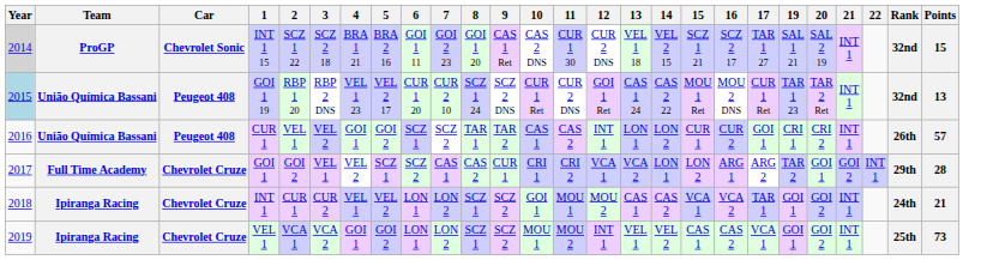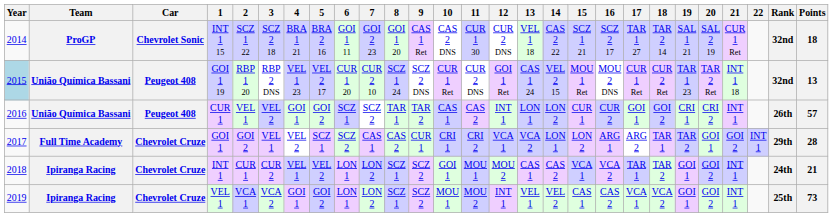 <table class="wikitable" style="text-align:center; font-size:85%">
 <tr>
 <th>Year</th>
 <th>Team</th>
 <th>Car</th>
 <th>1</th>
 <th>2</th>
 <th>3</th>
 <th>4</th>
 <th>5</th>
 <th>6</th>
 <th>7</th>
 <th>8</th>
 <th>9</th>
 <th>10</th>
 <th>11</th>
 <th>12</th>
 <th>13</th>
 <th>14</th>
 <th>15</th>
 <th>16</th>
 <th>17</th>
+<th>18</th>
 <th>19</th>
 <th>20</th>
 <th>21</th>
 <th>22</th>
 <th>Rank</th>
 <th>Points</th>
 </tr>
 <tr>
-<td style="background: lightgrey;"><a href='#'>2014</a></td>
+<td><a href='#'>2014</a></td>
 <th><a href='#'>ProGP</a></th>
 <th><a href='#'>Chevrolet Sonic</a></th>
 <td style="background:#CFCFFF;"><a href='#'>INT<br>1</a><br><small>15</small></td>
 <td style="background:#CFCFFF;"><a href='#'>SCZ<br>1</a><br><small>22</small></td>
 <td style="background:#CFCFFF;"><a href='#'>SCZ<br>2</a><br><small>18</small></td>
 <td style="background:#CFCFFF;"><a href='#'>BRA<br>1</a><br><small>21</small></td>
 <td style="background:#CFCFFF;"><a href='#'>BRA<br>2</a><br><small>16</small></td>
 <td style="background:#DFFFDF;"><a href='#'>GOI<br>1</a><br><small>11</small></td>
 <td style="background:#CFCFFF;"><a href='#'>GOI<br>2</a><br><small>23</small></td>
 <td style="background:#DFFFDF;"><a href='#'>GOI<br>1</a><br><small>20</small></td>
 <td style="background:#EFCFFF;"><a href='#'>CAS<br>1</a><br><small>Ret</small></td>
 <td style="background:#FFFFFF;"><a href='#'>CAS<br>2</a><br><small>DNS</small></td>
 <td style="background:#CFCFFF;"><a href='#'>CUR<br>1</a><br><small>30</small></td>
 <td style="background:#FFFFFF;"><a href='#'>CUR<br>2</a><br><small>DNS</small></td>
 <td style="background:#DFFFDF;"><a href='#'>VEL<br>1</a><br><small>18</small></td>
-<td style="background:#CFCFFF;"><a href='#'>VEL<br>2</a><br><small>15</small></td>
+<td style="background:#CFCFFF;"><a href='#'>CAS<br>2</a><br><small>22</small></td>
 <td style="background:#CFCFFF;"><a href='#'>SCZ<br>1</a><br><small>21</small></td>
 <td style="background:#CFCFFF;"><a href='#'>SCZ<br>2</a><br><small>17</small></td>
 <td style="background:#CFCFFF;"><a href='#'>TAR<br>1</a><br><small>27</small></td>
+<td style="background:#CFCFFF;"><a href='#'>TAR<br>2</a><br><small>14</small></td>
 <td style="background:#CFCFFF;"><a href='#'>SAL<br>1</a><br><small>21</small></td>
 <td style="background:#CFCFFF;"><a href='#'>SAL<br>2</a><br><small>19</small></td>
-<td style="background:#EFCFFF;"><a href='#'>INT<br>1</a><br></td>
+<td style="background:#EFCFFF;"><a href='#'>CUR<br>1</a><br><small>Ret</small></td>
 <td></td>
 <th>32nd</th>
-<th>15</th>
+<th>18</th>
 </tr>
 <tr>
 <td style="background: lightblue;"><a href='#'>2015</a></td>
 <th><a href='#'>União Química Bassani</a></th>
 <th><a href='#'>Peugeot 408</a></th>
 <td style="background:#CFCFFF;"><a href='#'>GOI<br>1</a><br><small>19</small></td>
 <td style="background:#DFFFDF;"><a href='#'>RBP<br>1</a><br><small>20</small></td>
 <td style="background:#FFFFFF;"><a href='#'>RBP<br>2</a><br><small>DNS</small></td>
 <td style="background:#CFCFFF;"><a href='#'>VEL<br>1</a><br><small>23</small></td>
 <td style="background:#CFCFFF;"><a href='#'>VEL<br>2</a><br><small>17</small></td>
 <td style="background:#DFFFDF;"><a href='#'>CUR<br>1</a><br><small>20</small></td>
 <td style="background:#DFFFDF;"><a href='#'>CUR<br>2</a><br><small>10</small></td>
 <td style="background:#CFCFFF;"><a href='#'>SCZ<br>1</a><br><small>24</small></td>
 <td style="background:#FFFFFF;"><a href='#'>SCZ<br>2</a><br><small>DNS</small></td>
 <td style="background:#EFCFFF;"><a href='#'>CUR<br>1</a><br><small>Ret</small></td>
 <td style="background:#FFFFFF;"><a href='#'>CUR<br>2</a><br><small>DNS</small></td>
 <td style="background:#EFCFFF;"><a href='#'>GOI<br>1</a><br><small>Ret</small></td>
 <td style="background:#CFCFFF;"><a href='#'>CAS<br>1</a><br><small>24</small></td>
-<td style="background:#CFCFFF;"><a href='#'>CAS<br>2</a><br><small>22</small></td>
+<td style="background:#CFCFFF;"><a href='#'>VEL<br>2</a><br><small>15</small></td>
 <td style="background:#EFCFFF;"><a href='#'>MOU<br>1</a><br><small>Ret</small></td>
 <td style="background:#FFFFFF;"><a href='#'>MOU<br>2</a><br><small>DNS</small></td>
 <td style="background:#EFCFFF;"><a href='#'>CUR<br>1</a><br><small>Ret</small></td>
+<td style="background:#EFCFFF;"><a href='#'>CUR<br>2</a><br><small>Ret</small></td>
 <td style="background:#CFCFFF;"><a href='#'>TAR<br>1</a><br><small>23</small></td>
 <td style="background:#EFCFFF;"><a href='#'>TAR<br>2</a><br><small>Ret</small></td>
-<td style="background:#DFFFDF;"><a href='#'>INT<br>1</a><br></td>
+<td style="background:#DFFFDF;"><a href='#'>INT<br>1</a><br><small>18</small></td>
 <td></td>
 <th>32nd</th>
 <th>13</th>
 </tr>
 <tr>
 <td><a href='#'>2016</a></td>
 <th><a href='#'>União Química Bassani</a></th>
 <th><a href='#'>Peugeot 408</a></th>
 <td style="background:#EFCFFF;"><a href='#'>CUR<br>1</a><br></td>
 <td style="background:#DFFFDF;"><a href='#'>VEL<br>1</a><br></td>
 <td style="background:#CFCFFF;"><a href='#'>VEL<br>2</a><br></td>
 <td style="background:#DFFFDF;"><a href='#'>GOI<br>1</a><br></td>
 <td style="background:#DFFFDF;"><a href='#'>GOI<br>2</a><br></td>
 <td style="background:#CFCFFF;"><a href='#'>SCZ<br>1</a><br></td>
 <td style="background:#FFFFFF;"><a href='#'>SCZ<br>2</a><br></td>
 <td style="background:#DFFFDF;"><a href='#'>TAR<br>1</a><br></td>
 <td style="background:#DFFFDF;"><a href='#'>TAR<br>2</a><br></td>
 <td style="background:#CFCFFF;"><a href='#'>CAS<br>1</a><br></td>
 <td style="background:#EFCFFF;"><a href='#'>CAS<br>2</a><br></td>
 <td style="background:#DFFFDF;"><a href='#'>INT<br>1</a><br></td>
 <td style="background:#CFCFFF;"><a href='#'>LON<br>1</a><br></td>
 <td style="background:#CFCFFF;"><a href='#'>LON<br>2</a><br></td>
 <td style="background:#EFCFFF;"><a href='#'>CUR<br>1</a><br></td>
 <td style="background:#CFCFFF;"><a href='#'>CUR<br>2</a><br></td>
 <td style="background:#DFFFDF;"><a href='#'>GOI<br>1</a><br></td>
+<td style="background:#CFCFFF;"><a href='#'>GOI<br>2</a><br></td>
 <td style="background:#DFFFDF;"><a href='#'>CRI<br>1</a><br></td>
 <td style="background:#DFFFDF;"><a href='#'>CRI<br>2</a><br></td>
 <td style="background:#EFCFFF;"><a href='#'>INT<br>1</a><br></td>
 <td></td>
 <th>26th</th>
 <th>57</th>
 </tr>
 <tr>
 <td><a href='#'>2017</a></td>
 <th><a href='#'>Full Time Academy</a></th>
 <th><a href='#'>Chevrolet Cruze</a></th>
 <td style="background:#EFCFFF;"><a href='#'>GOI<br>1</a><br></td>
 <td style="background:#EFCFFF;"><a href='#'>GOI<br>2</a><br></td>
 <td style="background:#EFCFFF;"><a href='#'>VEL<br>1</a><br></td>
 <td style="background:#FFFFFF;"><a href='#'>VEL<br>2</a><br></td>
 <td style="background:#EFCFFF;"><a href='#'>SCZ<br>1</a><br></td>
 <td style="background:#DFFFDF;"><a href='#'>SCZ<br>2</a><br></td>
 <td style="background:#EFCFFF;"><a href='#'>CAS<br>1</a><br></td>
 <td style="background:#DFFFDF;"><a href='#'>CAS<br>2</a><br></td>
 <td style="background:#DFFFDF;"><a href='#'>CUR<br>1</a><br></td>
 <td style="background:#CFCFFF;"><a href='#'>CRI<br>1</a><br></td>
 <td style="background:#CFCFFF;"><a href='#'>CRI<br>2</a><br></td>
 <td style="background:#CFCFFF;"><a href='#'>VCA<br>1</a><br></td>
 <td style="background:#CFCFFF;"><a href='#'>VCA<br>2</a><br></td>
 <td style="background:#CFCFFF;"><a href='#'>LON<br>1</a><br></td>
 <td style="background:#EFCFFF;"><a href='#'>LON<br>2</a><br></td>
 <td style="background:#EFCFFF;"><a href='#'>ARG<br>1</a><br></td>
 <td style="background:#FFFFFF;"><a href='#'>ARG<br>2</a><br></td>
+<td style="background:#EFCFFF;"><a href='#'>TAR<br>1</a><br></td>
 <td style="background:#CFCFFF;"><a href='#'>TAR<br>2</a><br></td>
 <td style="background:#DFFFDF;"><a href='#'>GOI<br>1</a><br></td>
 <td style="background:#CFCFFF;"><a href='#'>GOI<br>2</a><br></td>
 <td style="background:#CFCFFF;"><a href='#'>INT<br>1</a><br></td>
 <th>29th</th>
 <th>28</th>
 </tr>
 <tr>
 <td><a href='#'>2018</a></td>
 <th><a href='#'>Ipiranga Racing</a></th>
 <th><a href='#'>Chevrolet Cruze</a></th>
 <td style="background:#EFCFFF;"><a href='#'>INT<br>1</a><br></td>
 <td style="background:#EFCFFF;"><a href='#'>CUR<br>1</a><br></td>
 <td style="background:#EFCFFF;"><a href='#'>CUR<br>2</a><br></td>
 <td style="background:#CFCFFF;"><a href='#'>VEL<br>1</a><br></td>
 <td style="background:#CFCFFF;"><a href='#'>VEL<br>2</a><br></td>
 <td style="background:#EFCFFF;"><a href='#'>LON<br>1</a><br></td>
 <td style="background:#CFCFFF;"><a href='#'>LON<br>2</a><br></td>
 <td style="background:#CFCFFF;"><a href='#'>SCZ<br>1</a><br></td>
 <td style="background:#EFCFFF;"><a href='#'>SCZ<br>2</a><br></td>
 <td style="background:#DFFFDF;"><a href='#'>GOI<br>1</a><br></td>
 <td style="background:#CFCFFF;"><a href='#'>MOU<br>1</a><br></td>
 <td style="background:#DFFFDF;"><a href='#'>MOU<br>2</a><br></td>
 <td style="background:#EFCFFF;"><a href='#'>CAS<br>1</a><br></td>
 <td style="background:#EFCFFF;"><a href='#'>CAS<br>2</a><br></td>
 <td style="background:#CFCFFF;"><a href='#'>VCA<br>1</a><br></td>
 <td style="background:#EFCFFF;"><a href='#'>VCA<br>2</a><br></td>
 <td style="background:#CFCFFF;"><a href='#'>TAR<br>1</a><br></td>
+<td style="background:#DFFFDF;"><a href='#'>TAR<br>2</a><br></td>
 <td style="background:#EFCFFF;"><a href='#'>GOI<br>1</a><br></td>
 <td style="background:#CFCFFF;"><a href='#'>GOI<br>2</a><br></td>
 <td style="background:#CFCFFF;"><a href='#'>INT<br>1</a><br></td>
 <td></td>
 <th>24th</th>
 <th>21</th>
 </tr>
 <tr>
 <td><a href='#'>2019</a></td>
 <th><a href='#'>Ipiranga Racing</a></th>
 <th><a href='#'>Chevrolet Cruze</a></th>
 <td style="background:#DFFFDF;"><a href='#'>VEL<br>1</a><br></td>
 <td style="background:#CFCFFF;"><a href='#'>VCA<br>1</a><br></td>
 <td style="background:#DFFFDF;"><a href='#'>VCA<br>2</a><br></td>
 <td style="background:#EFCFFF;"><a href='#'>GOI<br>1</a><br></td>
 <td style="background:#CFCFFF;"><a href='#'>GOI<br>2</a><br></td>
 <td style="background:#EFCFFF;"><a href='#'>LON<br>1</a><br></td>
 <td style="background:#DFFFDF;"><a href='#'>LON<br>2</a><br></td>
 <td style="background:#CFCFFF;"><a href='#'>SCZ<br>1</a><br></td>
 <td style="background:#EFCFFF;"><a href='#'>SCZ<br>2</a><br></td>
 <td style="background:#DFFFDF;"><a href='#'>MOU<br>1</a><br></td>
 <td style="background:#CFCFFF;"><a href='#'>MOU<br>2</a><br></td>
 <td style="background:#EFCFFF;"><a href='#'>INT<br>1</a><br></td>
 <td style="background:#DFFFDF;"><a href='#'>VEL<br>1</a><br></td>
 <td style="background:#DFFFDF;"><a href='#'>VEL<br>2</a><br></td>
 <td style="background:#DFFFDF;"><a href='#'>CAS<br>1</a><br></td>
 <td style="background:#DFFFDF;"><a href='#'>CAS<br>2</a><br></td>
 <td style="background:#DFFFDF;"><a href='#'>VCA<br>1</a><br></td>
+<td style="background:#DFFFDF;"><a href='#'>VCA<br>2</a><br></td>
 <td style="background:#EFCFFF;"><a href='#'>GOI<br>1</a><br></td>
 <td style="background:#DFFFDF;"><a href='#'>GOI<br>2</a><br></td>
 <td style="background:#DFFFDF;"><a href='#'>INT<br>1</a><br></td>
 <td></td>
 <th>25th</th>
 <th>73</th>
 </tr>
 </table>
